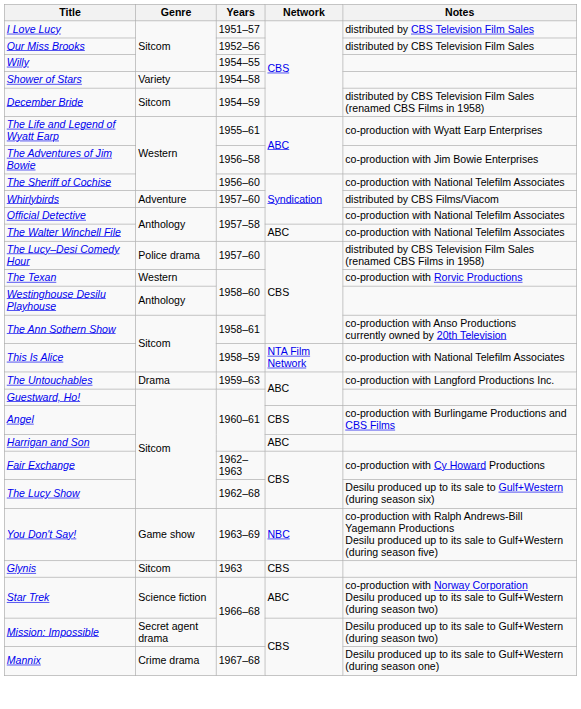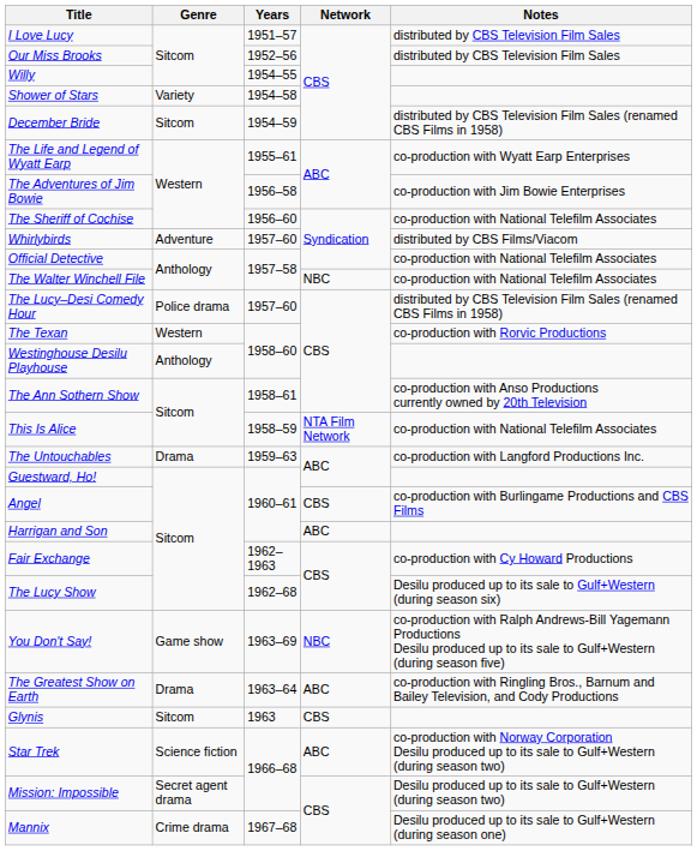 <table class="wikitable sortable">
 <tr>
 <th>Title</th>
 <th>Genre</th>
 <th>Years</th>
 <th>Network</th>
 <th>Notes</th>
 </tr>
 <tr>
 <td><em><a href='#'>I Love Lucy</a></em></td>
 <td rowspan="3">Sitcom</td>
 <td>1951–57</td>
 <td rowspan="5"><a href='#'>CBS</a></td>
 <td>distributed by <a href='#'>CBS Television Film Sales</a></td>
 </tr>
 <tr>
 <td><em><a href='#'>Our Miss Brooks</a></em></td>
 <td>1952–56</td>
 <td>distributed by CBS Television Film Sales</td>
 </tr>
 <tr>
 <td><em><a href='#'>Willy</a></em></td>
 <td>1954–55</td>
 <td></td>
 </tr>
 <tr>
 <td><em><a href='#'>Shower of Stars</a></em></td>
 <td>Variety</td>
 <td>1954–58</td>
 <td></td>
 </tr>
 <tr>
 <td><em><a href='#'>December Bride</a></em></td>
 <td>Sitcom</td>
 <td>1954–59</td>
 <td>distributed by CBS Television Film Sales (renamed CBS Films in 1958)</td>
 </tr>
 <tr>
 <td><em><a href='#'>The Life and Legend of Wyatt Earp</a></em></td>
 <td rowspan="3">Western</td>
 <td>1955–61</td>
 <td rowspan="2"><a href='#'>ABC</a></td>
 <td>co-production with Wyatt Earp Enterprises</td>
 </tr>
 <tr>
 <td><em><a href='#'>The Adventures of Jim Bowie</a></em></td>
 <td>1956–58</td>
 <td>co-production with Jim Bowie Enterprises</td>
 </tr>
 <tr>
 <td><em><a href='#'>The Sheriff of Cochise</a></em></td>
 <td>1956–60</td>
 <td rowspan="3"><a href='#'>Syndication</a></td>
 <td>co-production with National Telefilm Associates</td>
 </tr>
 <tr>
 <td><em><a href='#'>Whirlybirds</a></em></td>
 <td>Adventure</td>
 <td>1957–60</td>
 <td>distributed by CBS Films/Viacom</td>
 </tr>
 <tr>
 <td><em><a href='#'>Official Detective</a></em></td>
 <td rowspan="2">Anthology</td>
 <td rowspan="2">1957–58</td>
 <td>co-production with National Telefilm Associates</td>
 </tr>
 <tr>
 <td><em><a href='#'>The Walter Winchell File</a></em></td>
-<td>ABC</td>
+<td>NBC</td>
 <td>co-production with National Telefilm Associates</td>
 </tr>
 <tr>
 <td><em><a href='#'>The Lucy–Desi Comedy Hour</a></em></td>
 <td>Police drama</td>
 <td>1957–60</td>
 <td rowspan="4">CBS</td>
 <td>distributed by CBS Television Film Sales (renamed CBS Films in 1958)</td>
 </tr>
 <tr>
 <td><em><a href='#'>The Texan</a></em></td>
 <td>Western</td>
 <td rowspan="2">1958–60</td>
 <td>co-production with <a href='#'>Rorvic Productions</a></td>
 </tr>
 <tr>
 <td><em><a href='#'>Westinghouse Desilu Playhouse</a></em></td>
 <td>Anthology</td>
 <td></td>
 </tr>
 <tr>
 <td><em><a href='#'>The Ann Sothern Show</a></em></td>
 <td rowspan="2">Sitcom</td>
 <td>1958–61</td>
 <td>co-production with Anso Productions<br>currently owned by <a href='#'>20th Television</a></td>
 </tr>
 <tr>
 <td><em><a href='#'>This Is Alice</a></em></td>
 <td>1958–59</td>
 <td><a href='#'>NTA Film Network</a></td>
 <td>co-production with National Telefilm Associates</td>
 </tr>
 <tr>
 <td><em><a href='#'>The Untouchables</a></em></td>
 <td>Drama</td>
 <td>1959–63</td>
 <td rowspan="2">ABC</td>
 <td>co-production with Langford Productions Inc.</td>
 </tr>
 <tr>
 <td><em><a href='#'>Guestward, Ho!</a></em></td>
 <td rowspan="5">Sitcom</td>
 <td rowspan="3">1960–61</td>
 <td></td>
 </tr>
 <tr>
 <td><em><a href='#'>Angel</a></em></td>
 <td>CBS</td>
 <td>co-production with Burlingame Productions and <a href='#'>CBS Films</a></td>
 </tr>
 <tr>
 <td><em><a href='#'>Harrigan and Son</a></em></td>
 <td>ABC</td>
 <td></td>
 </tr>
 <tr>
 <td><em><a href='#'>Fair Exchange</a></em></td>
 <td>1962–1963</td>
 <td rowspan="2">CBS</td>
 <td>co-production with <a href='#'>Cy Howard</a> Productions</td>
 </tr>
 <tr>
 <td><em><a href='#'>The Lucy Show</a></em></td>
 <td>1962–68</td>
 <td>Desilu produced up to its sale to <a href='#'>Gulf+Western</a> (during season six)</td>
 </tr>
 <tr>
 <td><em><a href='#'>You Don't Say!</a></em></td>
 <td>Game show</td>
 <td>1963–69</td>
 <td><a href='#'>NBC</a></td>
 <td>co-production with Ralph Andrews-Bill Yagemann Productions<br>Desilu produced up to its sale to Gulf+Western (during season five)</td>
 </tr>
 <tr>
+<td><em><a href='#'>The Greatest Show on Earth</a></em></td>
+<td>Drama</td>
+<td>1963–64</td>
+<td>ABC</td>
+<td>co-production with Ringling Bros., Barnum and Bailey Television, and Cody Productions</td>
+</tr>
+<tr>
 <td><em><a href='#'>Glynis</a></em></td>
 <td>Sitcom</td>
 <td>1963</td>
 <td>CBS</td>
 <td></td>
 </tr>
 <tr>
 <td><em><a href='#'>Star Trek</a></em></td>
 <td>Science fiction</td>
 <td rowspan="2">1966–68</td>
 <td>ABC</td>
 <td>co-production with <a href='#'>Norway Corporation</a><br>Desilu produced up to its sale to Gulf+Western (during season two)</td>
 </tr>
 <tr>
 <td><em><a href='#'>Mission: Impossible</a></em></td>
 <td>Secret agent drama</td>
 <td rowspan="2">CBS</td>
 <td>Desilu produced up to its sale to Gulf+Western (during season two)</td>
 </tr>
 <tr>
 <td><em><a href='#'>Mannix</a></em></td>
 <td>Crime drama</td>
 <td>1967–68</td>
 <td>Desilu produced up to its sale to Gulf+Western (during season one)</td>
 </tr>
 </table>
